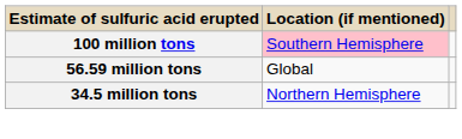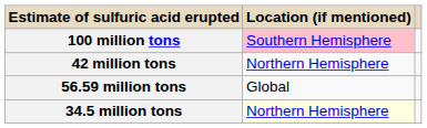 <table align="left" class="wikitable unsortable plainrowheaders">
 <tr>
 <th scope="col" style="background-color:#e7dcc3;">Estimate of sulfuric acid erupted</th>
 <th scope="col" style="background-color:#e7dcc3;">Location (if mentioned)</th>
 <th scope="col" style="background-color:#e7dcc3;"></th>
 </tr>
 <tr>
 <th scope="row">100 million <a href='#'>tons</a></th>
 <td style="background: pink;"><a href='#'>Southern Hemisphere</a></td>
 <td></td>
 </tr>
 <tr>
+<th scope="row">42 million tons</th>
+<td><a href='#'>Northern Hemisphere</a></td>
+<td></td>
+</tr>
+<tr>
 <th scope="row">56.59 million tons</th>
 <td>Global</td>
 <td></td>
 </tr>
 <tr>
 <th scope="row">34.5 million tons</th>
-<td><a href='#'>Northern Hemisphere</a></td>
+<td style="background: lightyellow;"><a href='#'>Northern Hemisphere</a></td>
 <td></td>
 </tr>
 </table>
